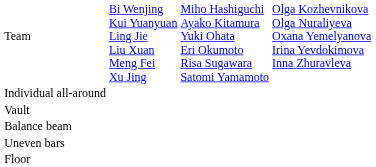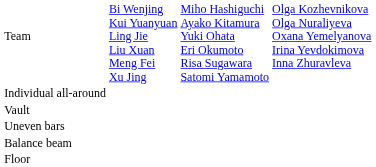 <table>
 <tr>
 <td>Team</td>
 <td><br><a href='#'>Bi Wenjing</a><br><a href='#'>Kui Yuanyuan</a><br><a href='#'>Ling Jie</a><br><a href='#'>Liu Xuan</a><br><a href='#'>Meng Fei</a><br><a href='#'>Xu Jing</a></td>
 <td><br><a href='#'>Miho Hashiguchi</a><br><a href='#'>Ayako Kitamura</a><br><a href='#'>Yuki Ohata</a><br><a href='#'>Eri Okumoto</a><br><a href='#'>Risa Sugawara</a><br><a href='#'>Satomi Yamamoto</a></td>
 <td valign=top><br><a href='#'>Olga Kozhevnikova</a><br><a href='#'>Olga Nuraliyeva</a><br><a href='#'>Oxana Yemelyanova</a><br><a href='#'>Irina Yevdokimova</a><br><a href='#'>Inna Zhuravleva</a></td>
 </tr>
 <tr>
 <td>Individual all-around</td>
 <td></td>
 <td></td>
 <td></td>
 </tr>
 <tr>
 <td rowspan=2>Vault</td>
 <td rowspan=2></td>
 <td rowspan=2></td>
 <td></td>
 </tr>
 <tr>
 <td></td>
 </tr>
 <tr>
-<td>Balance beam</td>
+<td>Uneven bars</td>
 <td></td>
 <td></td>
 <td></td>
 </tr>
 <tr>
-<td>Uneven bars</td>
+<td>Balance beam</td>
 <td></td>
 <td></td>
 <td></td>
 </tr>
 <tr>
 <td rowspan=2>Floor</td>
 <td rowspan=2></td>
 <td rowspan=2></td>
 <td></td>
 </tr>
 <tr>
 <td></td>
 </tr>
 </table>
